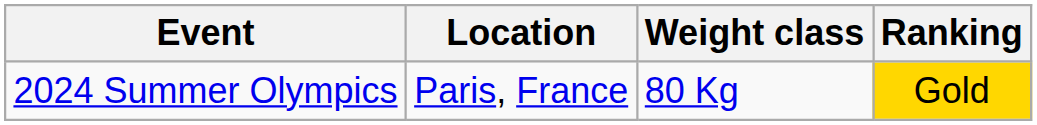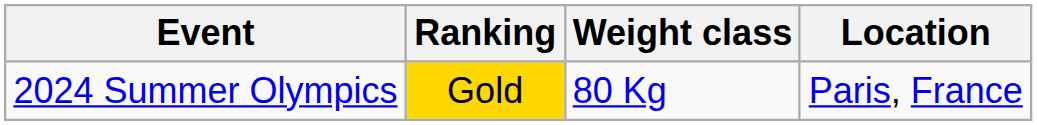 <table class="wikitable sortable">
 <tr>
 <th>Event</th>
+<th>Ranking</th>
+<th>Weight class</th>
 <th>Location</th>
-<th>Weight class</th>
-<th>Ranking</th>
 </tr>
 <tr>
 <td><a href='#'> 2024 Summer Olympics</a></td>
+<td bgcolor="gold" align="center">Gold</td>
+<td><a href='#'>80 Kg</a></td>
 <td><a href='#'>Paris</a>, <a href='#'>France</a></td>
-<td><a href='#'>80 Kg</a></td>
-<td bgcolor="gold" align="center">Gold</td>
 </tr>
 </table>
